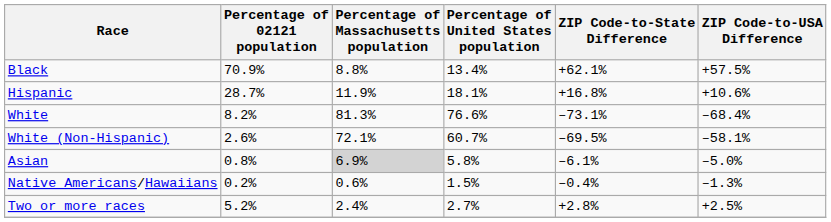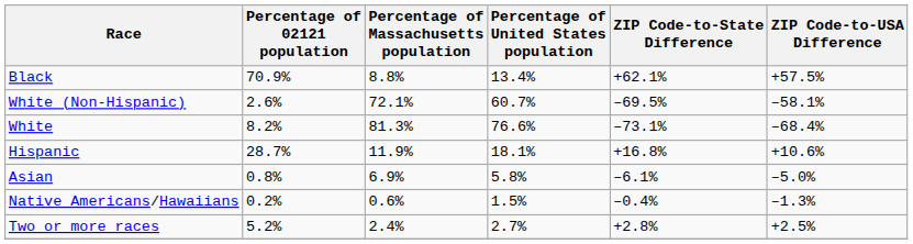 <table class="wikitable sortable collapsible" style="font-size: 90%;">
 <tr>
 <th>Race</th>
 <th>Percentage of <br>02121<br>population</th>
 <th>Percentage of<br>Massachusetts<br>population</th>
 <th>Percentage of<br>United States<br>population</th>
 <th>ZIP Code-to-State<br>Difference</th>
 <th>ZIP Code-to-USA<br>Difference</th>
 </tr>
 <tr>
 <td><a href='#'>Black</a></td>
 <td>70.9%</td>
 <td>8.8%</td>
 <td>13.4%</td>
 <td>+62.1%</td>
 <td>+57.5%</td>
 </tr>
 <tr>
-<td><a href='#'>Hispanic</a></td>
-<td>28.7%</td>
-<td>11.9%</td>
-<td>18.1%</td>
-<td>+16.8%</td>
-<td>+10.6%</td>
+<td><a href='#'>White (Non-Hispanic)</a></td>
+<td>2.6%</td>
+<td>72.1%</td>
+<td>60.7%</td>
+<td>–69.5%</td>
+<td>–58.1%</td>
 </tr>
 <tr>
 <td><a href='#'>White</a></td>
 <td>8.2%</td>
 <td>81.3%</td>
 <td>76.6%</td>
 <td>–73.1%</td>
 <td>–68.4%</td>
 </tr>
 <tr>
-<td><a href='#'>White (Non-Hispanic)</a></td>
-<td>2.6%</td>
-<td>72.1%</td>
-<td>60.7%</td>
-<td>–69.5%</td>
-<td>–58.1%</td>
+<td><a href='#'>Hispanic</a></td>
+<td>28.7%</td>
+<td>11.9%</td>
+<td>18.1%</td>
+<td>+16.8%</td>
+<td>+10.6%</td>
 </tr>
 <tr>
 <td><a href='#'>Asian</a></td>
 <td>0.8%</td>
-<td style="background: lightgrey;">6.9%</td>
+<td>6.9%</td>
 <td>5.8%</td>
 <td>–6.1%</td>
 <td>–5.0%</td>
 </tr>
 <tr>
 <td><a href='#'>Native Americans</a>/<a href='#'>Hawaiians</a></td>
 <td>0.2%</td>
 <td>0.6%</td>
 <td>1.5%</td>
 <td>–0.4%</td>
 <td>–1.3%</td>
 </tr>
 <tr>
 <td><a href='#'>Two or more races</a></td>
 <td>5.2%</td>
 <td>2.4%</td>
 <td>2.7%</td>
 <td>+2.8%</td>
 <td>+2.5%</td>
 </tr>
 <tr>
 </tr>
 </table>
